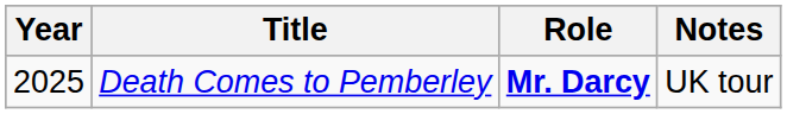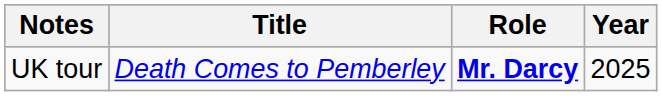 <table class="wikitable unsortable">
 <tr>
-<th>Year</th>
+<th>Notes</th>
 <th>Title</th>
 <th>Role</th>
-<th>Notes</th>
+<th>Year</th>
 </tr>
 <tr>
-<td>2025</td>
+<td>UK tour</td>
 <td><em><a href='#'>Death Comes to Pemberley</a></em></td>
 <td><strong><a href='#'>Mr. Darcy</a></strong></td>
-<td>UK tour</td>
+<td>2025</td>
 </tr>
 </table>
